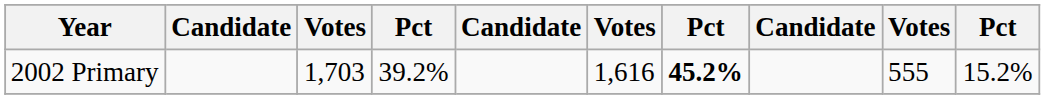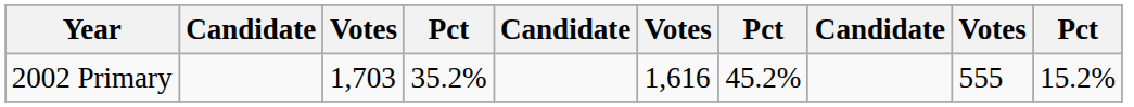 <table class="wikitable" style="margin:0.5em ; font-size:95%">
 <tr>
 <th>Year</th>
 <th>Candidate</th>
 <th>Votes</th>
 <th>Pct</th>
 <th>Candidate</th>
 <th>Votes</th>
 <th>Pct</th>
 <th>Candidate</th>
 <th>Votes</th>
 <th>Pct</th>
 </tr>
 <tr>
 <td>2002 Primary</td>
 <td></td>
 <td>1,703</td>
-<td>39.2%</td>
+<td>35.2%</td>
 <td></td>
 <td>1,616</td>
-<td><strong>45.2%</strong></td>
+<td>45.2%</td>
 <td></td>
 <td>555</td>
 <td>15.2%</td>
 </tr>
 </table>
